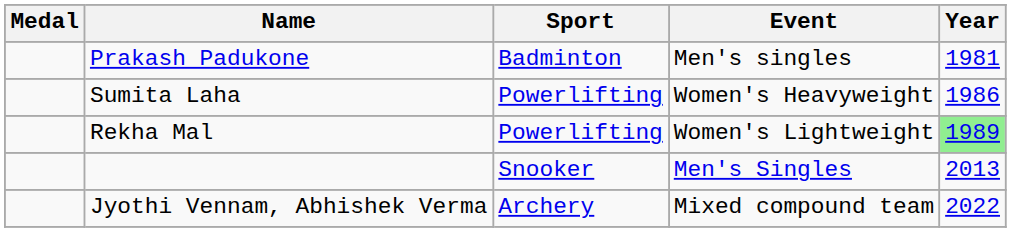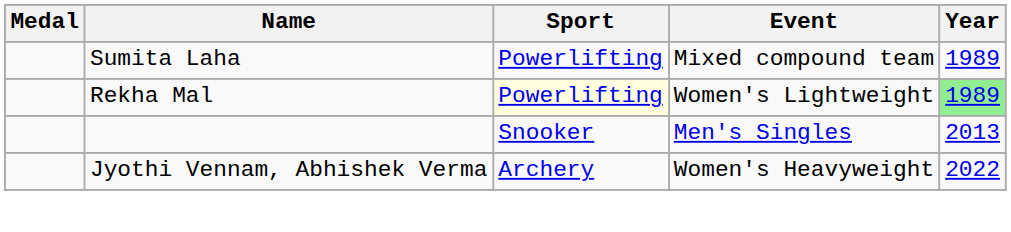 <table class="wikitable sortable"  style="font-size:95%">
 <tr>
 <th>Medal</th>
 <th>Name</th>
 <th>Sport</th>
 <th>Event</th>
 <th>Year</th>
 </tr>
 <tr>
 <td></td>
-<td><a href='#'>Prakash Padukone</a></td>
-<td><a href='#'>Badminton</a></td>
-<td>Men's singles</td>
-<td><a href='#'>1981</a></td>
-</tr>
-<tr>
-<td></td>
 <td>Sumita Laha</td>
 <td><a href='#'>Powerlifting</a></td>
-<td>Women's Heavyweight</td>
-<td><a href='#'>1986</a></td>
+<td>Mixed compound team</td>
+<td><a href='#'>1989</a></td>
 </tr>
 <tr>
 <td></td>
 <td>Rekha Mal</td>
-<td><a href='#'>Powerlifting</a></td>
+<td style="background: lightyellow;"><a href='#'>Powerlifting</a></td>
 <td>Women's Lightweight</td>
 <td style="background: lightgreen;"><a href='#'>1989</a></td>
 </tr>
 <tr>
 <td></td>
 <td></td>
 <td><a href='#'>Snooker</a></td>
 <td><a href='#'>Men's Singles</a></td>
 <td><a href='#'>2013</a></td>
 </tr>
 <tr>
 <td></td>
 <td>Jyothi Vennam, Abhishek Verma</td>
 <td><a href='#'>Archery</a></td>
-<td>Mixed compound team</td>
+<td>Women's Heavyweight</td>
 <td><a href='#'>2022</a></td>
 </tr>
 </table>
